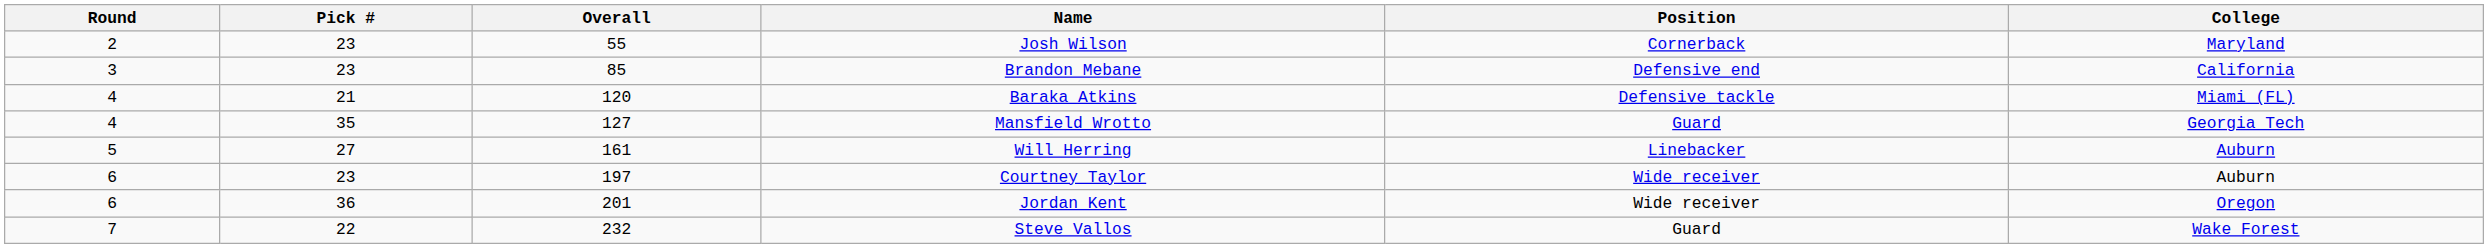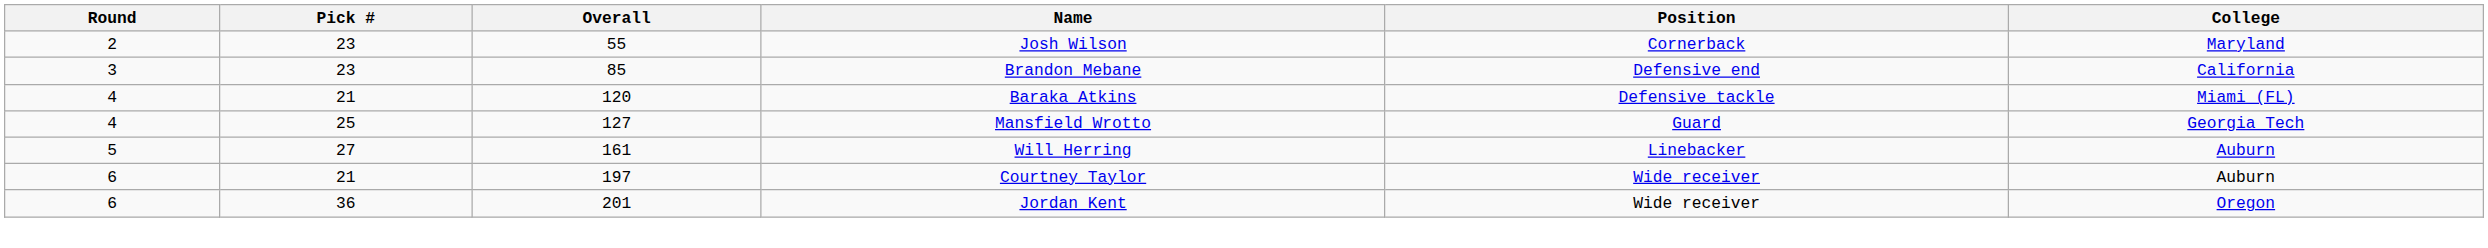 <table class="wikitable sortable sortable" style="width: 100%; text-align:center">
 <tr>
 <th>Round</th>
 <th>Pick #</th>
 <th>Overall</th>
 <th>Name</th>
 <th>Position</th>
 <th>College</th>
 </tr>
 <tr>
 <td>2</td>
 <td>23</td>
 <td>55</td>
 <td><a href='#'>Josh Wilson</a></td>
 <td><a href='#'>Cornerback</a></td>
 <td><a href='#'>Maryland</a></td>
 </tr>
 <tr>
 <td>3</td>
 <td>23</td>
 <td>85</td>
 <td><a href='#'>Brandon Mebane</a></td>
 <td><a href='#'>Defensive end</a></td>
 <td><a href='#'>California</a></td>
 </tr>
 <tr>
 <td>4</td>
 <td>21</td>
 <td>120</td>
 <td><a href='#'>Baraka Atkins</a></td>
 <td><a href='#'>Defensive tackle</a></td>
 <td><a href='#'>Miami (FL)</a></td>
 </tr>
 <tr>
 <td>4</td>
-<td>35</td>
+<td>25</td>
 <td>127</td>
 <td><a href='#'>Mansfield Wrotto</a></td>
 <td><a href='#'>Guard</a></td>
 <td><a href='#'>Georgia Tech</a></td>
 </tr>
 <tr>
 <td>5</td>
 <td>27</td>
 <td>161</td>
 <td><a href='#'>Will Herring</a></td>
 <td><a href='#'>Linebacker</a></td>
 <td><a href='#'>Auburn</a></td>
 </tr>
 <tr>
 <td>6</td>
-<td>23</td>
+<td>21</td>
 <td>197</td>
 <td><a href='#'>Courtney Taylor</a></td>
 <td><a href='#'>Wide receiver</a></td>
 <td>Auburn</td>
 </tr>
 <tr>
 <td>6</td>
 <td>36</td>
 <td>201</td>
 <td><a href='#'>Jordan Kent</a></td>
 <td>Wide receiver</td>
 <td><a href='#'>Oregon</a></td>
 </tr>
-<tr>
-<td>7</td>
-<td>22</td>
-<td>232</td>
-<td><a href='#'>Steve Vallos</a></td>
-<td>Guard</td>
-<td><a href='#'>Wake Forest</a></td>
-</tr>
 </table>
